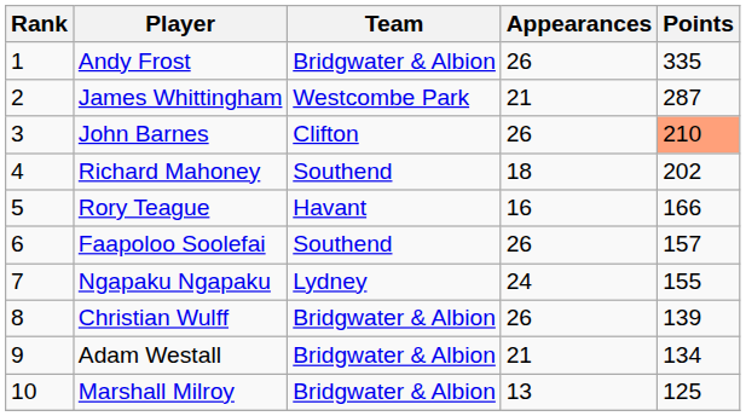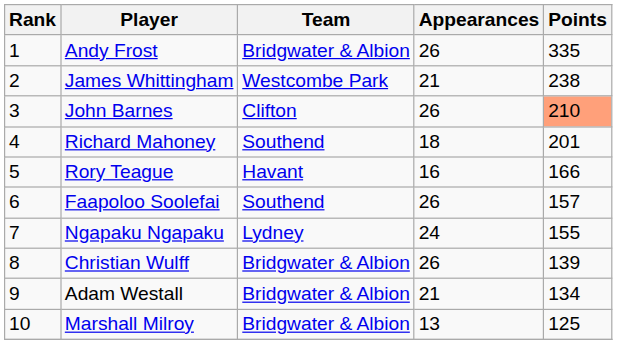 <table class="wikitable">
 <tr>
 <th>Rank</th>
 <th>Player</th>
 <th>Team</th>
 <th>Appearances</th>
 <th>Points</th>
 </tr>
 <tr>
 <td>1</td>
 <td> <a href='#'>Andy Frost</a></td>
 <td><a href='#'>Bridgwater & Albion</a></td>
 <td>26</td>
 <td>335</td>
 </tr>
 <tr>
 <td>2</td>
 <td> <a href='#'>James Whittingham</a></td>
 <td><a href='#'>Westcombe Park</a></td>
 <td>21</td>
-<td>287</td>
+<td>238</td>
 </tr>
 <tr>
 <td>3</td>
 <td> <a href='#'>John Barnes</a></td>
 <td><a href='#'>Clifton</a></td>
 <td>26</td>
 <td style="background: lightsalmon;">210</td>
 </tr>
 <tr>
 <td>4</td>
 <td> <a href='#'>Richard Mahoney</a></td>
 <td><a href='#'>Southend</a></td>
 <td>18</td>
-<td>202</td>
+<td>201</td>
 </tr>
 <tr>
 <td>5</td>
 <td> <a href='#'>Rory Teague</a></td>
 <td><a href='#'>Havant</a></td>
 <td>16</td>
 <td>166</td>
 </tr>
 <tr>
 <td>6</td>
 <td> <a href='#'>Faapoloo Soolefai</a></td>
 <td><a href='#'>Southend</a></td>
 <td>26</td>
 <td>157</td>
 </tr>
 <tr>
 <td>7</td>
 <td> <a href='#'>Ngapaku Ngapaku</a></td>
 <td><a href='#'>Lydney</a></td>
 <td>24</td>
 <td>155</td>
 </tr>
 <tr>
 <td>8</td>
 <td> <a href='#'>Christian Wulff</a></td>
 <td><a href='#'>Bridgwater & Albion</a></td>
 <td>26</td>
 <td>139</td>
 </tr>
 <tr>
 <td>9</td>
 <td> Adam Westall</td>
 <td><a href='#'>Bridgwater & Albion</a></td>
 <td>21</td>
 <td>134</td>
 </tr>
 <tr>
 <td>10</td>
 <td> <a href='#'>Marshall Milroy</a></td>
 <td><a href='#'>Bridgwater & Albion</a></td>
 <td>13</td>
 <td>125</td>
 </tr>
 <tr>
 </tr>
 </table>
